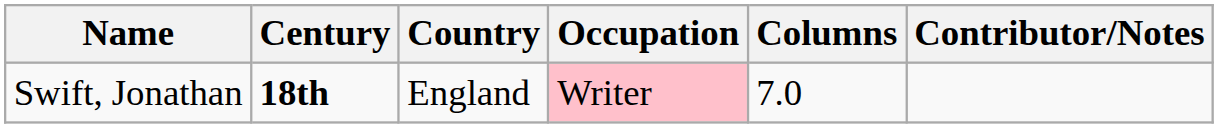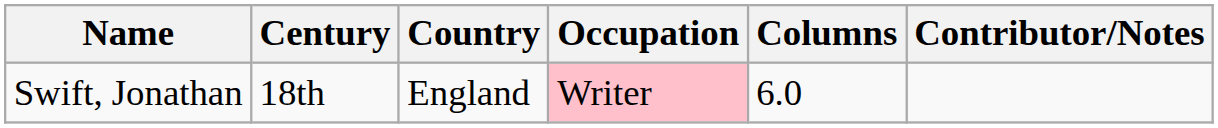 <table class="wikitable">
 <tr>
 <th>Name</th>
 <th>Century</th>
 <th>Country</th>
 <th>Occupation</th>
 <th>Columns</th>
 <th>Contributor/Notes</th>
 </tr>
 <tr>
 <td>Swift, Jonathan</td>
-<td><strong>18th</strong></td>
+<td>18th</td>
 <td>England</td>
 <td style="background: pink;">Writer</td>
-<td>7.0</td>
+<td>6.0</td>
 </tr>
 </table>
